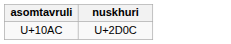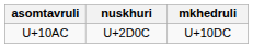 <table class="wikitable" style="width:100">
 <tr>
 <th width="100">asomtavruli</th>
 <th width="100">nuskhuri</th>
+<th width="100">mkhedruli</th>
 </tr>
 <tr>
 <td align="center">U+10AC</td>
 <td align="center">U+2D0C</td>
+<td align="center">U+10DC</td>
 </tr>
 </table>
